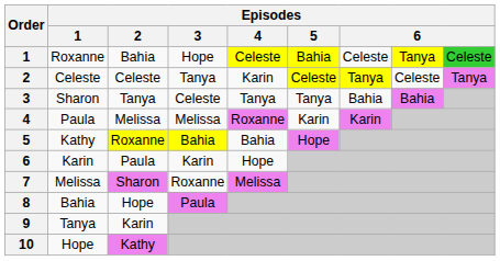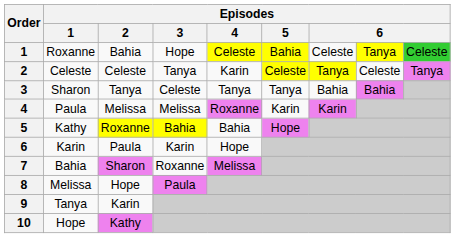 <table class="wikitable" style="text-align:center; font-size:92%">
 <tr>
 <th rowspan=2>Order</th>
 <th colspan=13>Episodes</th>
 </tr>
 <tr>
 <th>1</th>
 <th>2</th>
 <th>3</th>
 <th>4</th>
 <th>5</th>
 <th colspan=3>6</th>
 </tr>
 <tr>
 <th>1</th>
 <td>Roxanne</td>
 <td>Bahia</td>
 <td>Hope</td>
 <td style="background:yellow;">Celeste</td>
 <td style="background:yellow;">Bahia</td>
 <td>Celeste</td>
 <td style="background:yellow;">Tanya</td>
 <td style="background:limegreen;">Celeste</td>
 </tr>
 <tr>
 <th>2</th>
 <td>Celeste</td>
 <td>Celeste</td>
 <td>Tanya</td>
 <td>Karin</td>
 <td style="background:yellow;">Celeste</td>
 <td style="background:yellow;">Tanya</td>
 <td>Celeste</td>
 <td style="background:violet;">Tanya</td>
 </tr>
 <tr>
 <th>3</th>
 <td>Sharon</td>
 <td>Tanya</td>
 <td>Celeste</td>
 <td>Tanya</td>
 <td>Tanya</td>
 <td>Bahia</td>
 <td style="background:violet;">Bahia</td>
 <td style="background:#CCCCCC;" colspan="2"></td>
 </tr>
 <tr>
 <th>4</th>
 <td>Paula</td>
 <td>Melissa</td>
 <td>Melissa</td>
 <td style="background:violet;">Roxanne</td>
 <td>Karin</td>
 <td style="background:violet;">Karin</td>
 <td style="background:#CCCCCC;" colspan="3"></td>
 </tr>
 <tr>
 <th>5</th>
 <td>Kathy</td>
 <td style="background:yellow;">Roxanne</td>
 <td style="background:yellow;">Bahia</td>
 <td>Bahia</td>
 <td style="background:violet;">Hope</td>
 <td style="background:#CCCCCC;" colspan="4"></td>
 </tr>
 <tr>
 <th>6</th>
 <td>Karin</td>
 <td>Paula</td>
 <td>Karin</td>
 <td>Hope</td>
 <td style="background:#CCCCCC;" colspan="6"></td>
 </tr>
 <tr>
 <th>7</th>
-<td>Melissa</td>
+<td>Bahia</td>
 <td style="background:violet;">Sharon</td>
 <td>Roxanne</td>
 <td style="background:violet;">Melissa</td>
 <td style="background:#CCCCCC;" colspan="6"></td>
 </tr>
 <tr>
 <th>8</th>
-<td>Bahia</td>
+<td>Melissa</td>
 <td>Hope</td>
 <td style="background:violet;">Paula</td>
 <td style="background:#CCCCCC;" colspan="7"></td>
 </tr>
 <tr>
 <th>9</th>
 <td>Tanya</td>
 <td>Karin</td>
 <td style="background:#CCCCCC;" colspan="9"></td>
 </tr>
 <tr>
 <th>10</th>
 <td>Hope</td>
 <td style="background:violet;">Kathy</td>
 <td style="background:#CCCCCC;" colspan="8"></td>
 </tr>
 </table>
